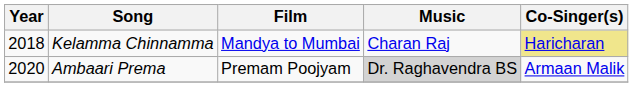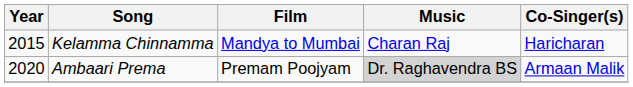 <table class = "sortable wikitable">
 <tr>
 <th>Year</th>
 <th>Song</th>
 <th>Film</th>
 <th>Music</th>
 <th>Co-Singer(s)</th>
 </tr>
 <tr>
-<td rowspan="1">2018</td>
+<td rowspan="1">2015</td>
 <td><em>Kelamma Chinnamma</em></td>
 <td><a href='#'>Mandya to Mumbai</a></td>
 <td><a href='#'>Charan Raj</a></td>
-<td style="background: khaki;"><a href='#'>Haricharan</a></td>
+<td><a href='#'>Haricharan</a></td>
 </tr>
 <tr>
 <td>2020</td>
 <td><em>Ambaari Prema</em></td>
 <td>Premam Poojyam</td>
 <td style="background: lightgrey;">Dr. Raghavendra BS</td>
 <td><a href='#'>Armaan Malik</a></td>
 </tr>
 <tr>
 </tr>
 </table>
